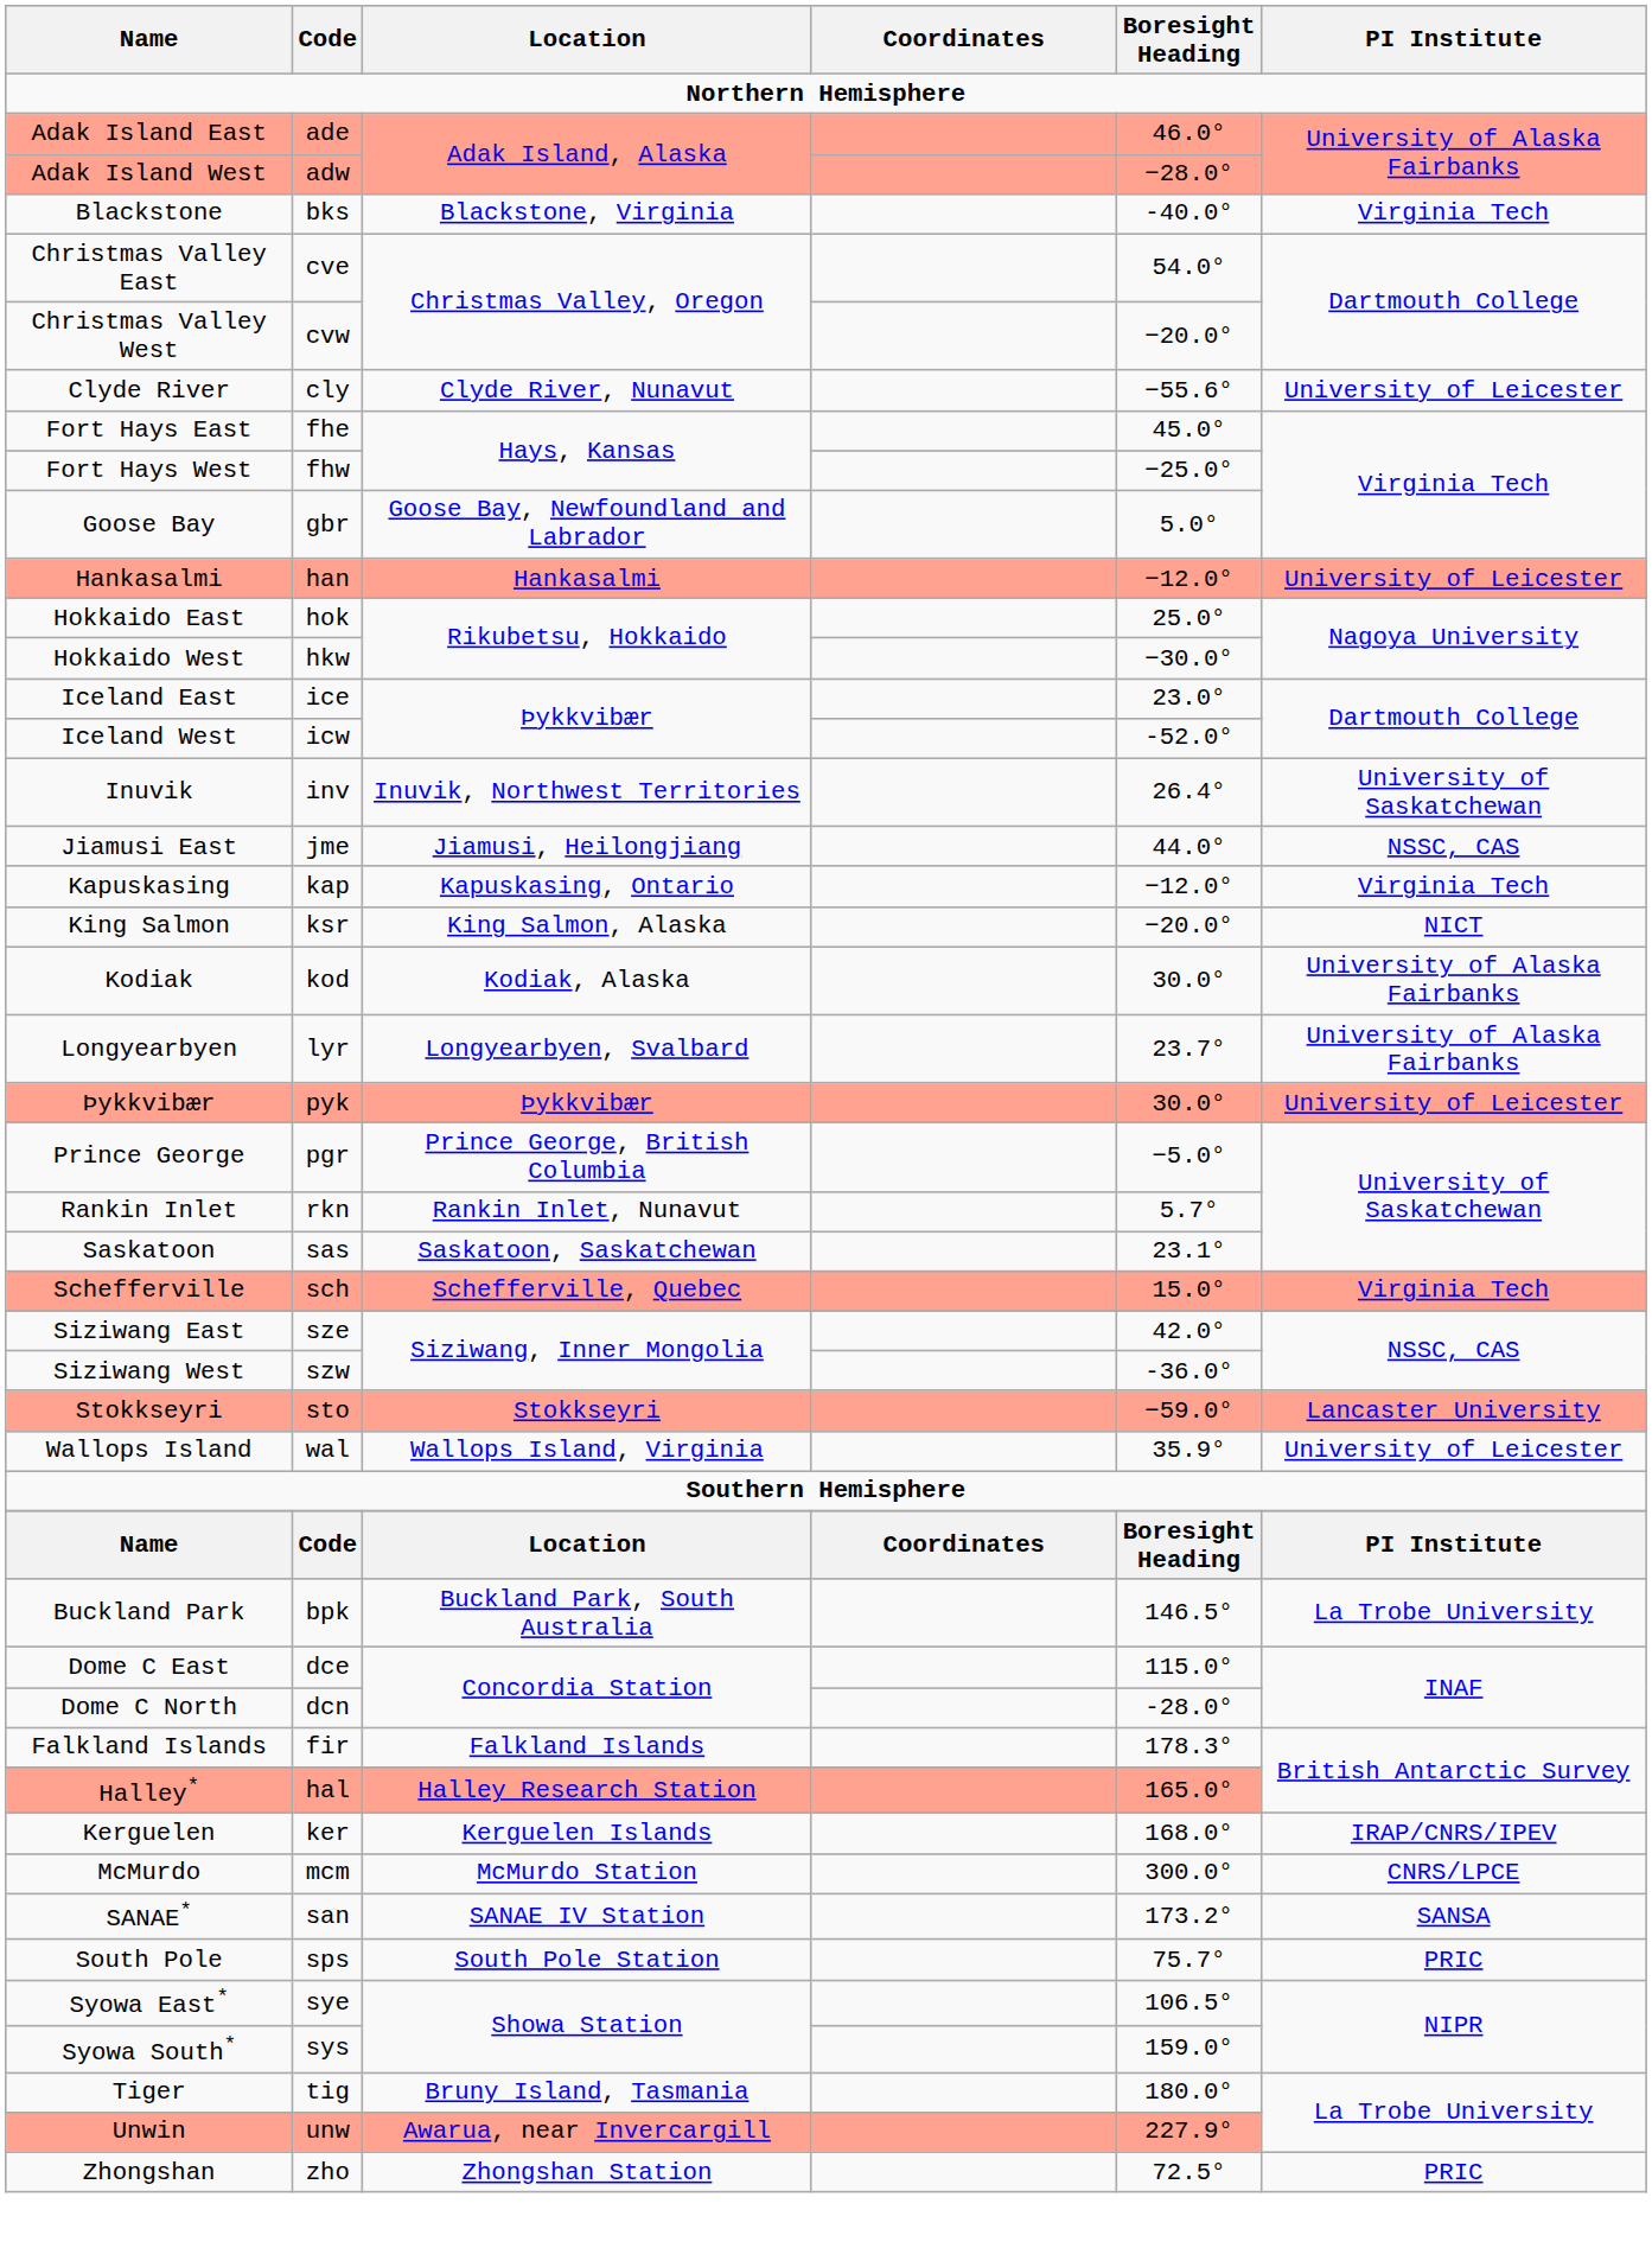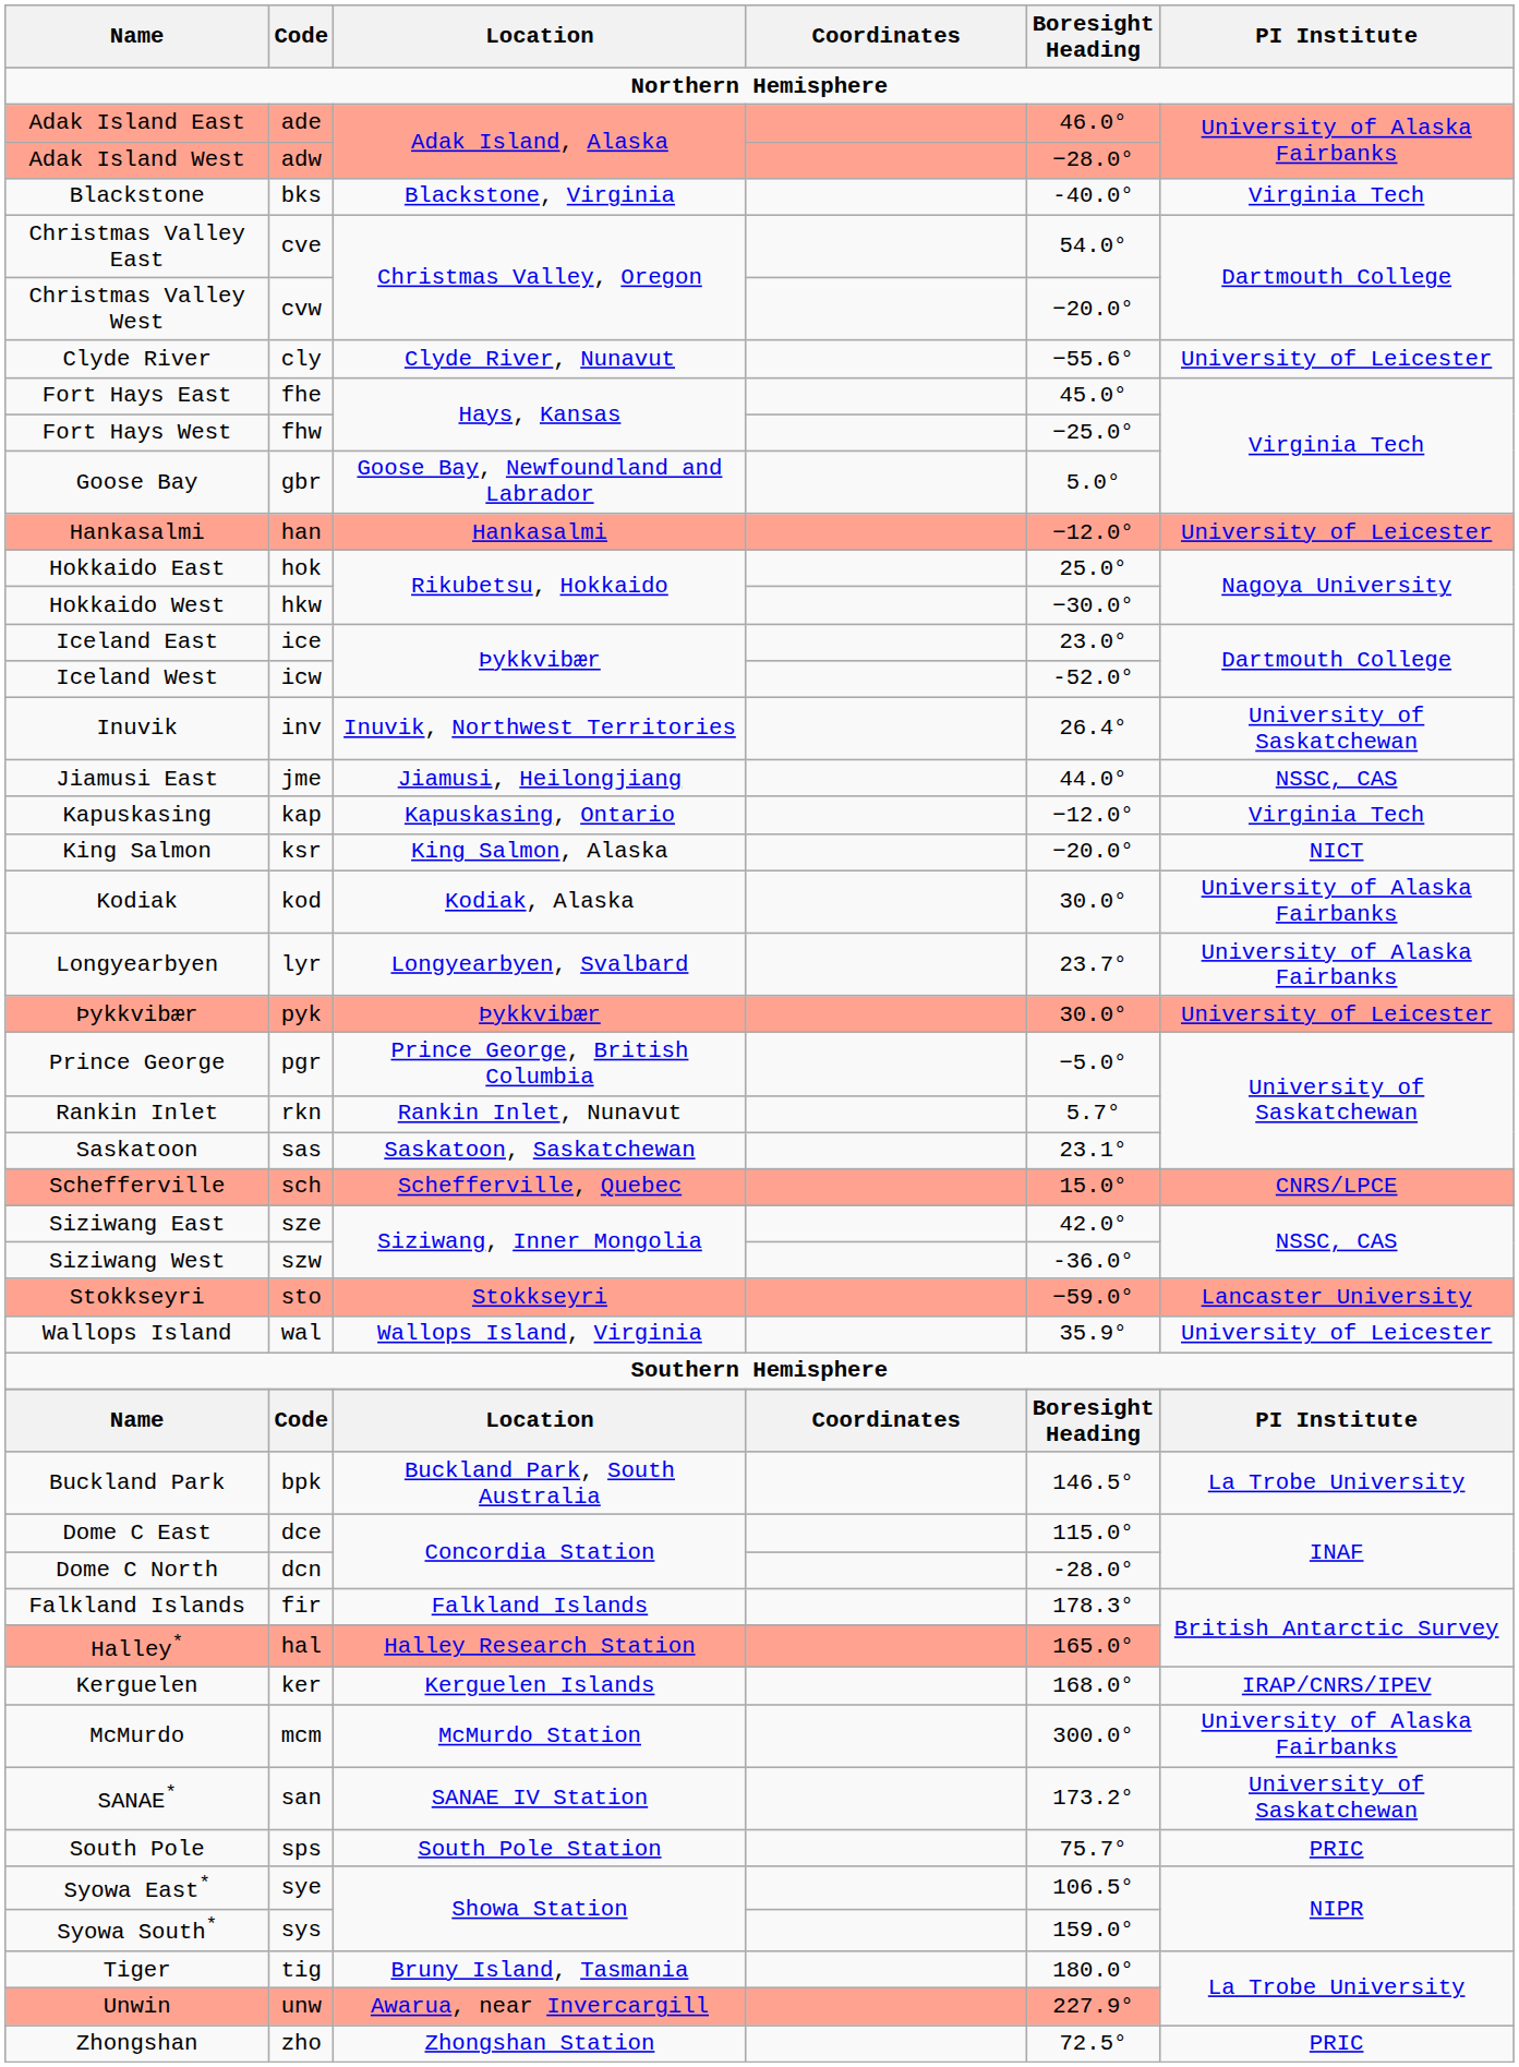 <table class="wikitable" style="text-align: center" |>
 <tr>
 <th>Name</th>
 <th>Code</th>
 <th>Location</th>
 <th style=width:12em>Coordinates</th>
 <th>Boresight<br>Heading</th>
 <th>PI Institute</th>
 </tr>
 <tr>
 <td colspan="6"><strong>Northern Hemisphere</strong></td>
 </tr>
 <tr style="background:#FFA390;">
 <td>Adak Island East</td>
 <td>ade</td>
 <td rowspan="2"> <a href='#'>Adak Island</a>, <a href='#'>Alaska</a></td>
 <td></td>
 <td>46.0°</td>
 <td rowspan="2"> <a href='#'>University of Alaska Fairbanks</a></td>
 </tr>
 <tr style="background:#FFA390;">
 <td>Adak Island West</td>
 <td>adw</td>
 <td></td>
 <td>−28.0°</td>
 </tr>
 <tr>
 <td>Blackstone</td>
 <td>bks</td>
 <td> <a href='#'>Blackstone</a>, <a href='#'>Virginia</a></td>
 <td></td>
 <td>-40.0°</td>
 <td> <a href='#'>Virginia Tech</a></td>
 </tr>
 <tr>
 <td>Christmas Valley East</td>
 <td>cve</td>
 <td rowspan="2"> <a href='#'>Christmas Valley</a>, <a href='#'>Oregon</a></td>
 <td></td>
 <td>54.0°</td>
 <td rowspan="2"> <a href='#'>Dartmouth College</a></td>
 </tr>
 <tr>
 <td>Christmas Valley West</td>
 <td>cvw</td>
 <td></td>
 <td>−20.0°</td>
 </tr>
 <tr>
 <td>Clyde River</td>
 <td>cly</td>
 <td> <a href='#'>Clyde River</a>, <a href='#'>Nunavut</a></td>
 <td></td>
 <td>−55.6°</td>
 <td> <a href='#'>University of Leicester</a></td>
 </tr>
 <tr>
 <td>Fort Hays East</td>
 <td>fhe</td>
 <td rowspan="2"> <a href='#'>Hays</a>, <a href='#'>Kansas</a></td>
 <td></td>
 <td>45.0°</td>
 <td rowspan="3"> <a href='#'>Virginia Tech</a></td>
 </tr>
 <tr>
 <td>Fort Hays West</td>
 <td>fhw</td>
 <td></td>
 <td>−25.0°</td>
 </tr>
 <tr>
 <td>Goose Bay</td>
 <td>gbr</td>
 <td> <a href='#'>Goose Bay</a>, <a href='#'>Newfoundland and Labrador</a></td>
 <td></td>
 <td>5.0°</td>
 </tr>
 <tr style="background:#FFA390;">
 <td>Hankasalmi</td>
 <td>han</td>
 <td> <a href='#'>Hankasalmi</a></td>
 <td></td>
 <td>−12.0°</td>
 <td> <a href='#'>University of Leicester</a></td>
 </tr>
 <tr>
 <td>Hokkaido East</td>
 <td>hok</td>
 <td rowspan="2"> <a href='#'>Rikubetsu</a>, <a href='#'>Hokkaido</a></td>
 <td></td>
 <td>25.0°</td>
 <td rowspan="2"> <a href='#'>Nagoya University</a></td>
 </tr>
 <tr>
 <td>Hokkaido West</td>
 <td>hkw</td>
 <td></td>
 <td>−30.0°</td>
 </tr>
 <tr>
 <td>Iceland East</td>
 <td>ice</td>
 <td rowspan="2"> <a href='#'>Þykkvibær</a></td>
 <td></td>
 <td>23.0°</td>
 <td rowspan="2"> <a href='#'>Dartmouth College</a></td>
 </tr>
 <tr>
 <td>Iceland West</td>
 <td>icw</td>
 <td></td>
 <td>-52.0°</td>
 </tr>
 <tr>
 <td>Inuvik</td>
 <td>inv</td>
 <td> <a href='#'>Inuvik</a>, <a href='#'>Northwest Territories</a></td>
 <td></td>
 <td>26.4°</td>
 <td> <a href='#'>University of Saskatchewan</a></td>
 </tr>
 <tr>
 <td>Jiamusi East</td>
 <td>jme</td>
 <td> <a href='#'>Jiamusi</a>, <a href='#'>Heilongjiang</a></td>
 <td></td>
 <td>44.0°</td>
 <td> <a href='#'>NSSC, CAS</a></td>
 </tr>
 <tr>
 <td>Kapuskasing</td>
 <td>kap</td>
 <td> <a href='#'>Kapuskasing</a>, <a href='#'>Ontario</a></td>
 <td></td>
 <td>−12.0°</td>
 <td> <a href='#'>Virginia Tech</a></td>
 </tr>
 <tr>
 <td>King Salmon</td>
 <td>ksr</td>
 <td> <a href='#'>King Salmon</a>, Alaska</td>
 <td></td>
 <td>−20.0°</td>
 <td> <a href='#'>NICT</a></td>
 </tr>
 <tr>
 <td>Kodiak</td>
 <td>kod</td>
 <td> <a href='#'>Kodiak</a>, Alaska</td>
 <td></td>
 <td>30.0°</td>
 <td> <a href='#'>University of Alaska Fairbanks</a></td>
 </tr>
 <tr>
 <td>Longyearbyen</td>
 <td>lyr</td>
 <td> <a href='#'>Longyearbyen</a>, <a href='#'>Svalbard</a></td>
 <td></td>
 <td>23.7°</td>
 <td> <a href='#'>University of Alaska Fairbanks</a></td>
 </tr>
 <tr style="background:#FFA390;">
 <td>Þykkvibær</td>
 <td>pyk</td>
 <td> <a href='#'>Þykkvibær</a></td>
 <td></td>
 <td>30.0°</td>
 <td> <a href='#'>University of Leicester</a></td>
 </tr>
 <tr>
 <td>Prince George</td>
 <td>pgr</td>
 <td> <a href='#'>Prince George</a>, <a href='#'>British Columbia</a></td>
 <td></td>
 <td>−5.0°</td>
 <td rowspan="3"> <a href='#'>University of Saskatchewan</a></td>
 </tr>
 <tr>
 <td>Rankin Inlet</td>
 <td>rkn</td>
 <td> <a href='#'>Rankin Inlet</a>, Nunavut</td>
 <td></td>
 <td>5.7°</td>
 </tr>
 <tr>
 <td>Saskatoon</td>
 <td>sas</td>
 <td> <a href='#'>Saskatoon</a>, <a href='#'>Saskatchewan</a></td>
 <td></td>
 <td>23.1°</td>
 </tr>
 <tr style="background:#FFA390;">
 <td>Schefferville</td>
 <td>sch</td>
 <td> <a href='#'>Schefferville</a>, <a href='#'>Quebec</a></td>
 <td></td>
 <td>15.0°</td>
-<td> <a href='#'>Virginia Tech</a></td>
+<td> <a href='#'>CNRS/LPCE</a></td>
 </tr>
 <tr>
 <td>Siziwang East</td>
 <td>sze</td>
 <td rowspan="2"> <a href='#'>Siziwang</a>, <a href='#'>Inner Mongolia</a></td>
 <td></td>
 <td>42.0°</td>
 <td rowspan="2"> <a href='#'>NSSC, CAS</a></td>
 </tr>
 <tr>
 <td>Siziwang West</td>
 <td>szw</td>
 <td></td>
 <td>-36.0°</td>
 </tr>
 <tr style="background:#FFA390;">
 <td>Stokkseyri</td>
 <td>sto</td>
 <td> <a href='#'>Stokkseyri</a></td>
 <td></td>
 <td>−59.0°</td>
 <td> <a href='#'>Lancaster University</a></td>
 </tr>
 <tr>
 <td>Wallops Island</td>
 <td>wal</td>
 <td> <a href='#'>Wallops Island</a>, <a href='#'>Virginia</a></td>
 <td></td>
 <td>35.9°</td>
 <td> <a href='#'>University of Leicester</a></td>
 </tr>
 <tr>
 <td colspan="7"><strong>Southern Hemisphere</strong></td>
 </tr>
 <tr>
 </tr>
 <tr>
 <th>Name</th>
 <th>Code</th>
 <th>Location</th>
 <th>Coordinates</th>
 <th>Boresight<br>Heading</th>
 <th>PI Institute</th>
 </tr>
 <tr>
 <td>Buckland Park</td>
 <td>bpk</td>
 <td> <a href='#'>Buckland Park</a>, <a href='#'>South Australia</a></td>
 <td></td>
 <td>146.5°</td>
 <td> <a href='#'>La Trobe University</a></td>
 </tr>
 <tr>
 <td>Dome C East</td>
 <td>dce</td>
 <td rowspan="2"> <a href='#'>Concordia Station</a></td>
 <td></td>
 <td>115.0°</td>
 <td rowspan="2"> <a href='#'>INAF</a></td>
 </tr>
 <tr>
 <td>Dome C North</td>
 <td>dcn</td>
 <td></td>
 <td>-28.0°</td>
 </tr>
 <tr>
 <td>Falkland Islands</td>
 <td>fir</td>
 <td> <a href='#'>Falkland Islands</a></td>
 <td></td>
 <td>178.3°</td>
 <td rowspan="2"> <a href='#'>British Antarctic Survey</a></td>
 </tr>
 <tr style="background:#FFA390;">
 <td>Halley<sup>*</sup></td>
 <td>hal</td>
 <td> <a href='#'>Halley Research Station</a></td>
 <td></td>
 <td>165.0°</td>
 </tr>
 <tr>
 <td>Kerguelen</td>
 <td>ker</td>
 <td> <a href='#'>Kerguelen Islands</a></td>
 <td></td>
 <td>168.0°</td>
 <td> <a href='#'>IRAP/CNRS/IPEV</a></td>
 </tr>
 <tr>
 <td>McMurdo</td>
 <td>mcm</td>
 <td> <a href='#'>McMurdo Station</a></td>
 <td></td>
 <td>300.0°</td>
-<td> <a href='#'>CNRS/LPCE</a></td>
+<td> <a href='#'>University of Alaska Fairbanks</a></td>
 </tr>
 <tr>
 <td>SANAE<sup>*</sup></td>
 <td>san</td>
 <td> <a href='#'>SANAE IV Station</a></td>
 <td></td>
 <td>173.2°</td>
-<td> <a href='#'>SANSA</a></td>
+<td> <a href='#'>University of Saskatchewan</a></td>
 </tr>
 <tr>
 <td>South Pole</td>
 <td>sps</td>
 <td> <a href='#'>South Pole Station</a></td>
 <td></td>
 <td>75.7°</td>
 <td> <a href='#'>PRIC</a></td>
 </tr>
 <tr>
 <td>Syowa East<sup>*</sup></td>
 <td>sye</td>
 <td rowspan="2"> <a href='#'>Showa Station</a></td>
 <td></td>
 <td>106.5°</td>
 <td rowspan="2"> <a href='#'>NIPR</a></td>
 </tr>
 <tr>
 <td>Syowa South<sup>*</sup></td>
 <td>sys</td>
 <td></td>
 <td>159.0°</td>
 </tr>
 <tr>
 <td>Tiger</td>
 <td>tig</td>
 <td> <a href='#'>Bruny Island</a>, <a href='#'>Tasmania</a></td>
 <td></td>
 <td>180.0°</td>
 <td rowspan="2"> <a href='#'>La Trobe University</a></td>
 </tr>
 <tr style="background:#FFA390;">
 <td>Unwin</td>
 <td>unw</td>
 <td> <a href='#'>Awarua</a>, near <a href='#'>Invercargill</a></td>
 <td></td>
 <td>227.9°</td>
 </tr>
 <tr>
 <td>Zhongshan</td>
 <td>zho</td>
 <td> <a href='#'>Zhongshan Station</a></td>
 <td></td>
 <td>72.5°</td>
 <td> <a href='#'>PRIC</a></td>
 </tr>
 </table>
